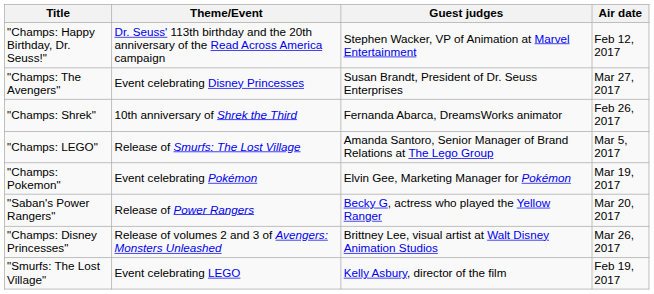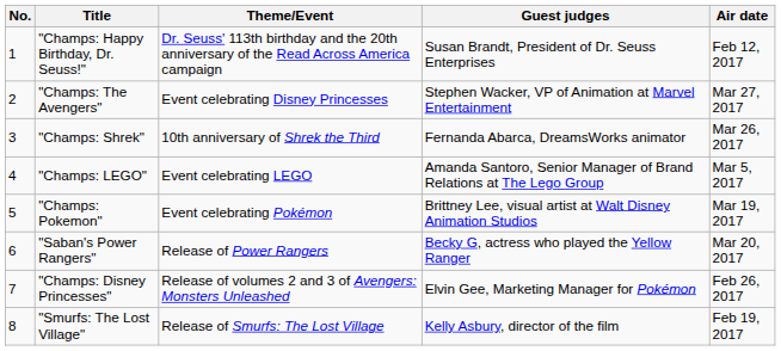 <table class="wikitable plainrowheaders" style="width:100%;">
 <tr>
+<th width=2%>No.</th>
 <th width=15%>Title</th>
 <th width=32%>Theme/Event</th>
 <th width=35%>Guest judges</th>
 <th width=8%>Air date</th>
 </tr>
 <tr>
+<td>1</td>
 <td>"Champs: Happy Birthday, Dr. Seuss!"</td>
 <td><a href='#'>Dr. Seuss'</a> 113th birthday and the 20th anniversary of the <a href='#'>Read Across America</a> campaign</td>
-<td>Stephen Wacker, VP of Animation at <a href='#'>Marvel Entertainment</a></td>
+<td>Susan Brandt, President of Dr. Seuss Enterprises</td>
 <td>Feb 12, 2017</td>
 </tr>
 <tr>
+<td>2</td>
 <td>"Champs: The Avengers"</td>
 <td>Event celebrating <a href='#'>Disney Princesses</a></td>
-<td>Susan Brandt, President of Dr. Seuss Enterprises</td>
+<td>Stephen Wacker, VP of Animation at <a href='#'>Marvel Entertainment</a></td>
 <td>Mar 27, 2017</td>
 </tr>
 <tr>
+<td>3</td>
 <td>"Champs: Shrek"</td>
 <td>10th anniversary of <em><a href='#'>Shrek the Third</a></em></td>
 <td>Fernanda Abarca, DreamsWorks animator</td>
-<td>Feb 26, 2017</td>
+<td>Mar 26, 2017</td>
 </tr>
 <tr>
+<td>4</td>
 <td>"Champs: LEGO"</td>
-<td>Release of <em><a href='#'>Smurfs: The Lost Village</a></em></td>
+<td>Event celebrating <a href='#'>LEGO</a></td>
 <td>Amanda Santoro, Senior Manager of Brand Relations at <a href='#'>The Lego Group</a></td>
 <td>Mar 5, 2017</td>
 </tr>
 <tr>
+<td>5</td>
 <td>"Champs: Pokemon"</td>
 <td>Event celebrating <em><a href='#'>Pokémon</a></em></td>
-<td>Elvin Gee, Marketing Manager for <em><a href='#'>Pokémon</a></em></td>
+<td>Brittney Lee, visual artist at <a href='#'>Walt Disney Animation Studios</a></td>
 <td>Mar 19, 2017</td>
 </tr>
 <tr>
+<td>6</td>
 <td>"Saban's Power Rangers"</td>
 <td>Release of <em><a href='#'>Power Rangers</a></em></td>
 <td><a href='#'>Becky G</a>, actress who played the <a href='#'>Yellow Ranger</a></td>
 <td>Mar 20, 2017</td>
 </tr>
 <tr>
+<td>7</td>
 <td>"Champs: Disney Princesses"</td>
 <td>Release of volumes 2 and 3 of <em><a href='#'>Avengers: Monsters Unleashed</a></em></td>
-<td>Brittney Lee, visual artist at <a href='#'>Walt Disney Animation Studios</a></td>
-<td>Mar 26, 2017</td>
+<td>Elvin Gee, Marketing Manager for <em><a href='#'>Pokémon</a></em></td>
+<td>Feb 26, 2017</td>
 </tr>
 <tr>
+<td>8</td>
 <td>"Smurfs: The Lost Village"</td>
-<td>Event celebrating <a href='#'>LEGO</a></td>
+<td>Release of <em><a href='#'>Smurfs: The Lost Village</a></em></td>
 <td><a href='#'>Kelly Asbury</a>, director of the film</td>
 <td>Feb 19, 2017</td>
 </tr>
 </table>
